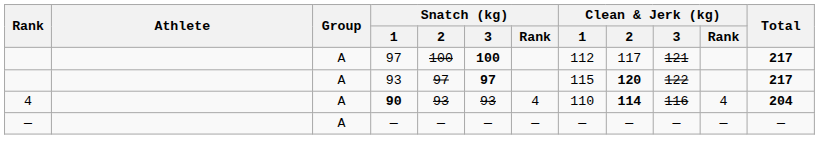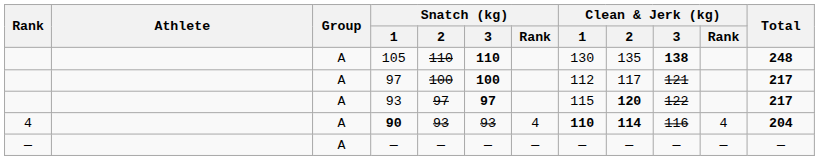 <table class = "wikitable" style="text-align:center;">
 <tr>
 <th rowspan=2 width=40>Rank</th>
 <th rowspan=2 width=250>Athlete</th>
 <th rowspan=2 width=50>Group</th>
 <th colspan=4>Snatch (kg)</th>
 <th colspan=4>Clean & Jerk (kg)</th>
 <th rowspan=2 width=60>Total</th>
 </tr>
 <tr>
 <th width=40>1</th>
 <th width=40>2</th>
 <th width=40>3</th>
 <th width=40>Rank</th>
 <th width=40>1</th>
 <th width=40>2</th>
 <th width=40>3</th>
 <th width=40>Rank</th>
+</tr>
+<tr>
+<td></td>
+<td align=left></td>
+<td>A</td>
+<td>105</td>
+<td><s>110</s></td>
+<td><strong>110</strong></td>
+<td></td>
+<td>130</td>
+<td>135</td>
+<td><strong>138</strong></td>
+<td></td>
+<td><strong>248</strong></td>
 </tr>
 <tr>
 <td></td>
 <td align=left></td>
 <td>A</td>
 <td>97</td>
 <td><s>100</s></td>
 <td><strong>100</strong></td>
 <td></td>
 <td>112</td>
 <td>117</td>
 <td><s>121</s></td>
 <td></td>
 <td><strong>217</strong></td>
 </tr>
 <tr>
 <td></td>
 <td align=left></td>
 <td>A</td>
 <td>93</td>
 <td><s>97</s></td>
 <td><strong>97</strong></td>
 <td></td>
 <td>115</td>
 <td><strong>120</strong></td>
 <td><s>122</s></td>
 <td></td>
 <td><strong>217</strong></td>
 </tr>
 <tr>
 <td>4</td>
 <td align=left></td>
 <td>A</td>
 <td><strong>90</strong></td>
 <td><s>93</s></td>
 <td><s>93</s></td>
 <td>4</td>
-<td>110</td>
+<td><strong>110</strong></td>
 <td><strong>114</strong></td>
 <td><s>116</s></td>
 <td>4</td>
 <td><strong>204</strong></td>
 </tr>
 <tr>
 <td>—</td>
 <td align=left></td>
 <td>A</td>
 <td>—</td>
 <td>—</td>
 <td>—</td>
 <td>—</td>
 <td>—</td>
 <td>—</td>
 <td>—</td>
 <td>—</td>
 <td>—</td>
 </tr>
 </table>
